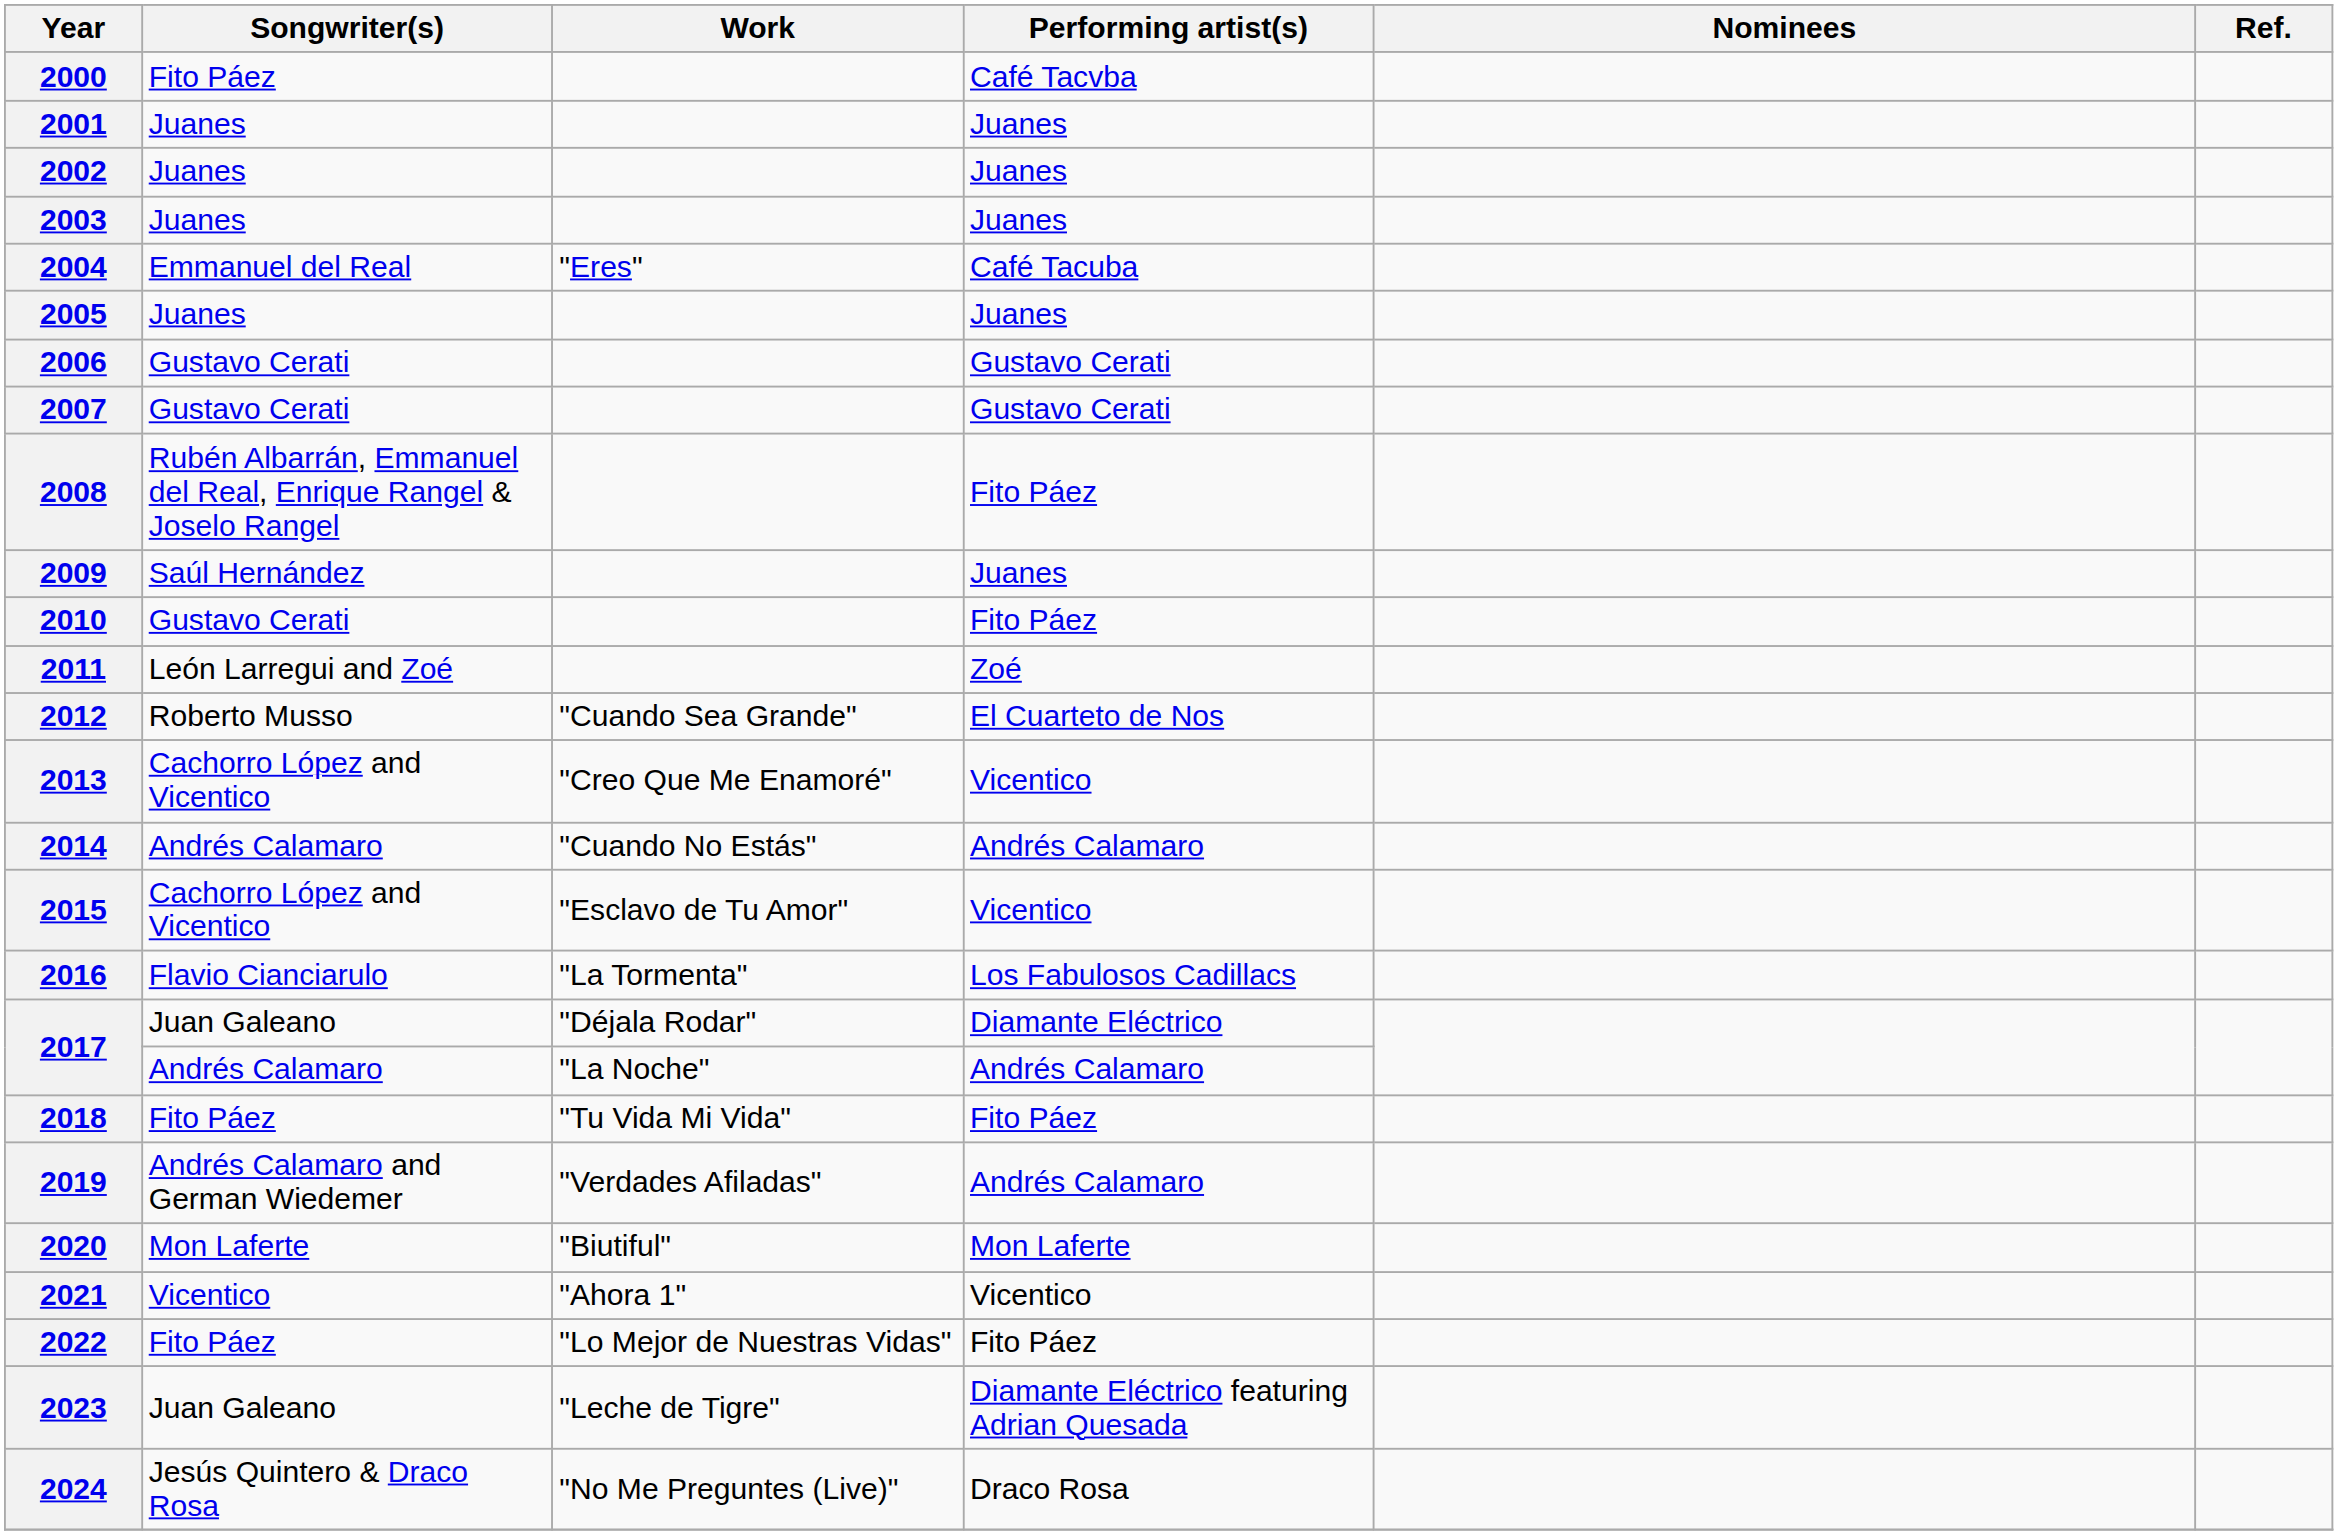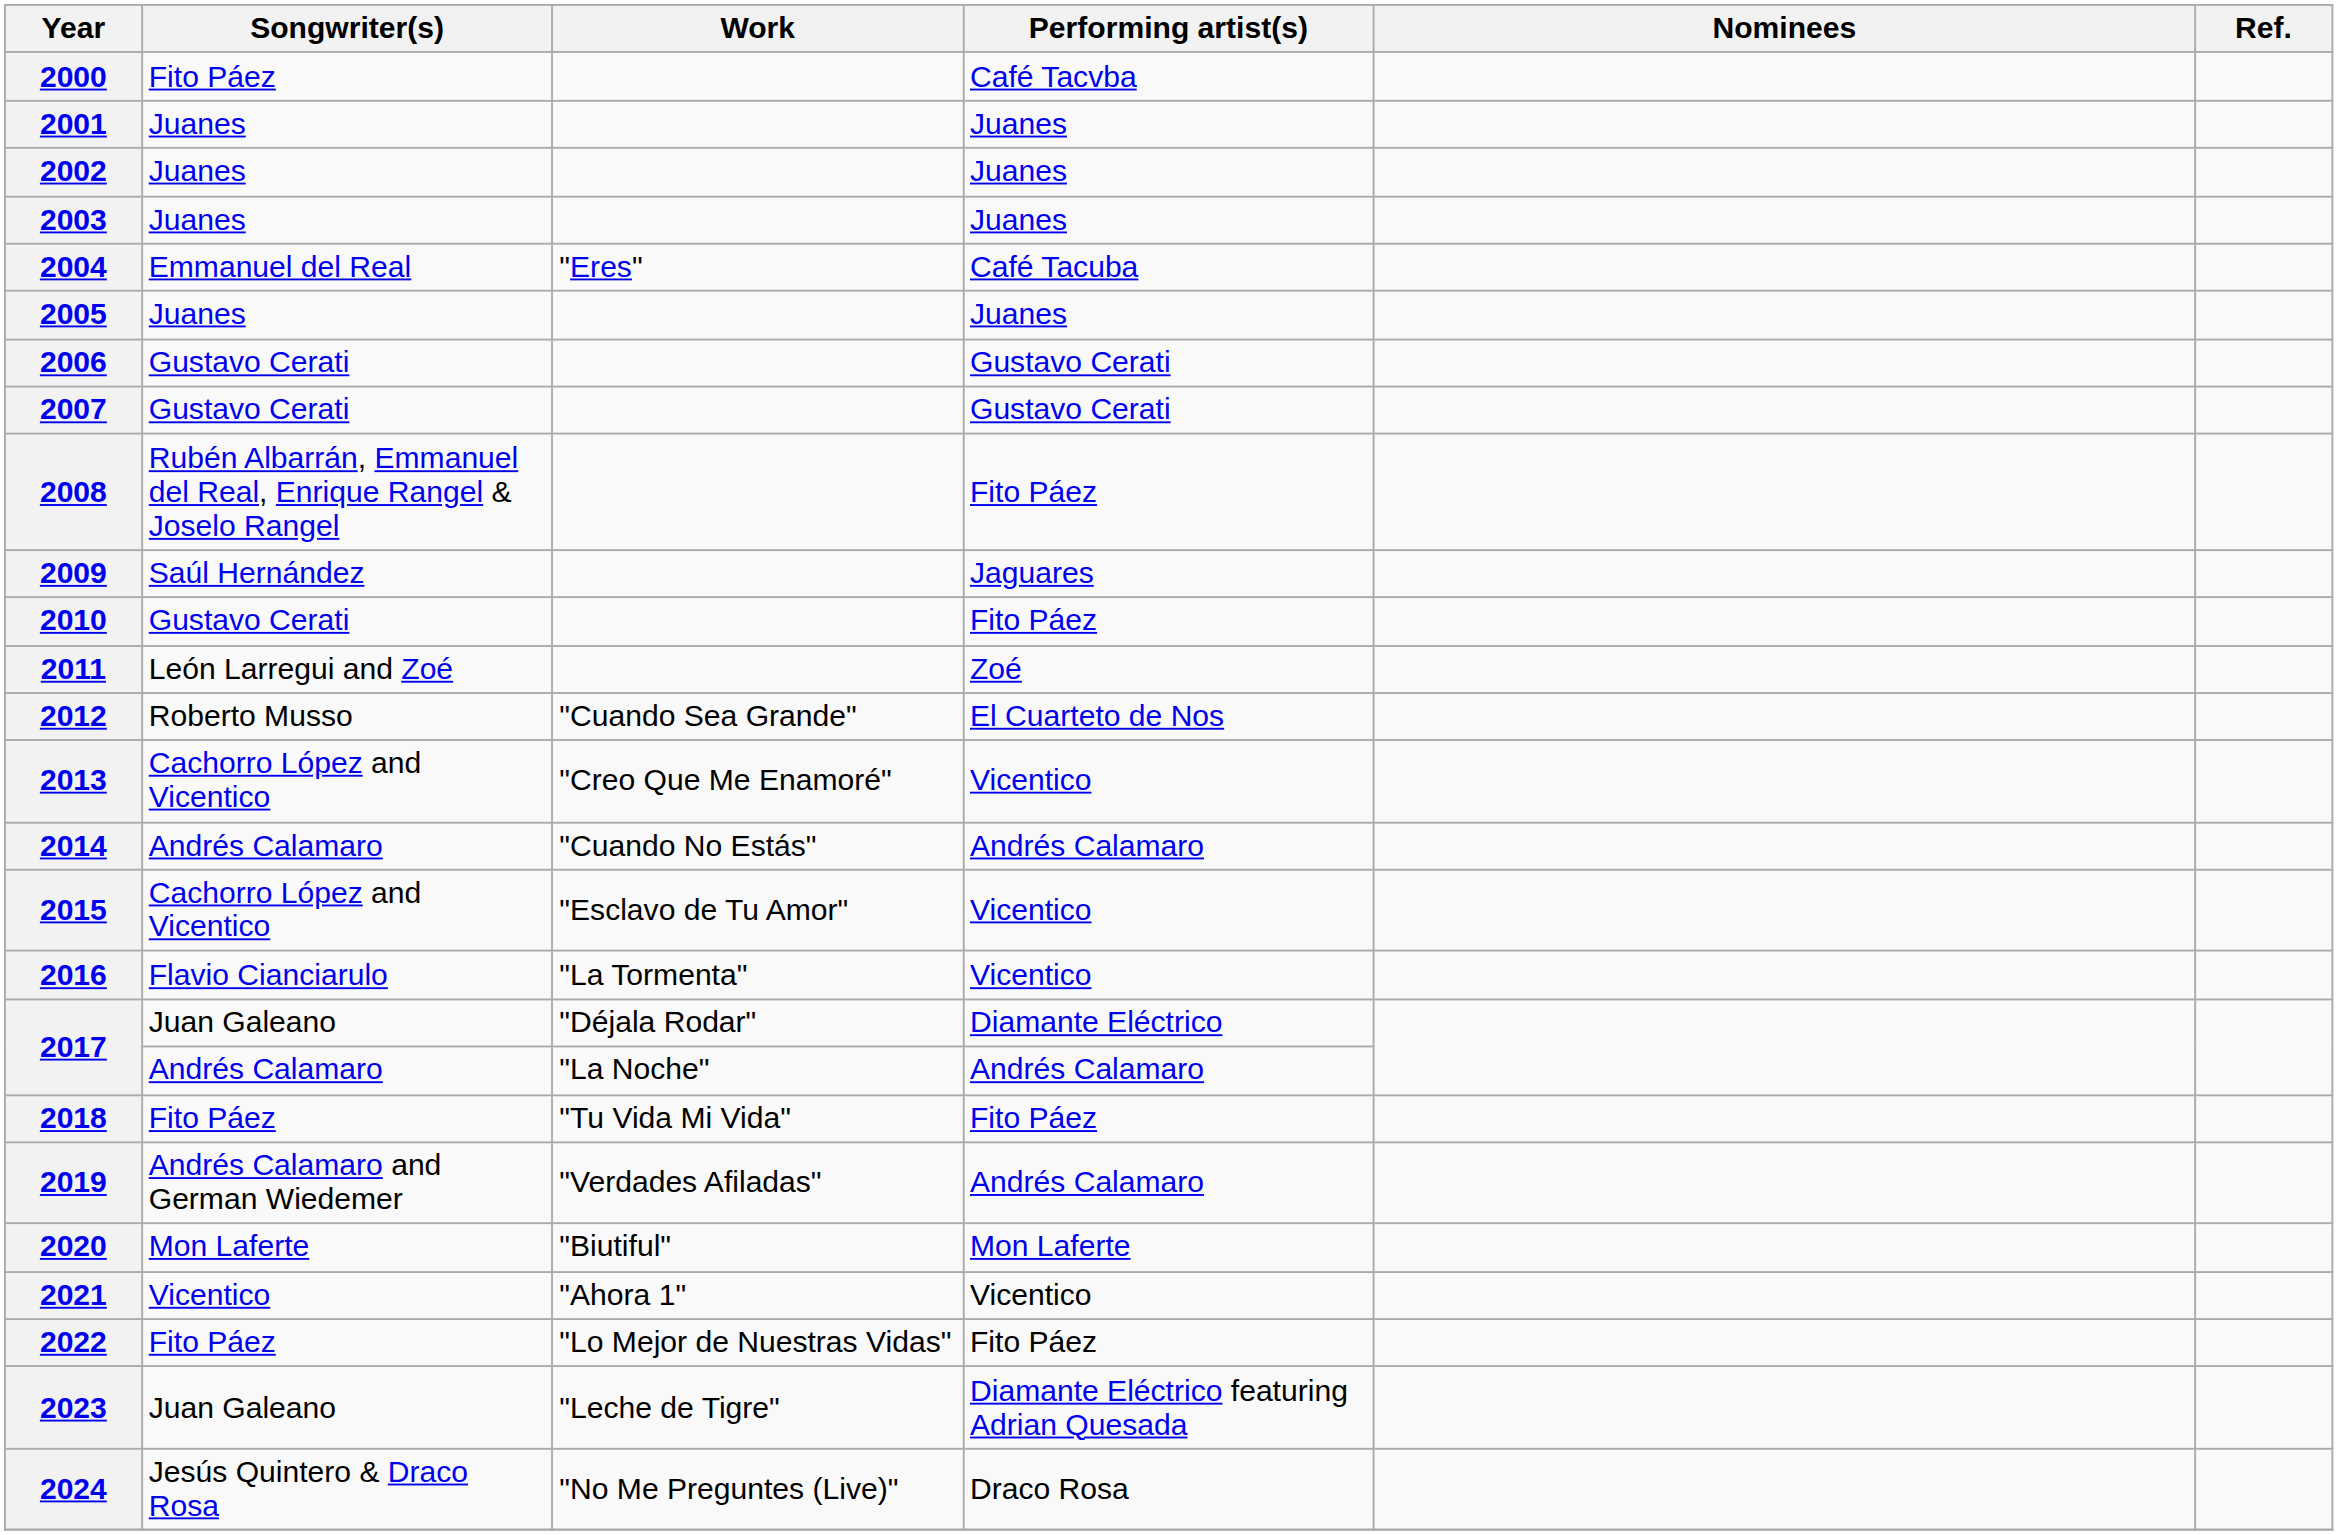 <table class="wikitable plainrowheaders sortable" style="width:98%">
 <tr>
 <th scope="col" width="5%">Year</th>
 <th scope="col" width="15%">Songwriter(s)</th>
 <th scope="col" width="15%">Work</th>
 <th scope="col" width="15%">Performing artist(s)</th>
 <th scope="col" class="unsortable" width="30%">Nominees</th>
 <th scope="col" class="unsortable" width="5%">Ref.</th>
 </tr>
 <tr>
 <th align="center"><a href='#'>2000</a></th>
 <td><a href='#'>Fito Páez</a></td>
 <td></td>
 <td><a href='#'>Café Tacvba</a></td>
 <td></td>
 <td style="text-align:center;"></td>
 </tr>
 <tr>
 <th align="center"><a href='#'>2001</a></th>
 <td><a href='#'>Juanes</a></td>
 <td></td>
 <td><a href='#'>Juanes</a></td>
 <td></td>
 <td style="text-align:center;"></td>
 </tr>
 <tr>
 <th align="center"><a href='#'>2002</a></th>
 <td><a href='#'>Juanes</a></td>
 <td></td>
 <td><a href='#'>Juanes</a></td>
 <td></td>
 <td style="text-align:center;"></td>
 </tr>
 <tr>
 <th align="center"><a href='#'>2003</a></th>
 <td><a href='#'>Juanes</a></td>
 <td></td>
 <td><a href='#'>Juanes</a></td>
 <td></td>
 <td style="text-align:center;"></td>
 </tr>
 <tr>
 <th align="center"><a href='#'>2004</a></th>
 <td><a href='#'>Emmanuel del Real</a></td>
 <td>"<a href='#'>Eres</a>"</td>
 <td><a href='#'>Café Tacuba</a></td>
 <td></td>
 <td style="text-align:center;"></td>
 </tr>
 <tr>
 <th align="center"><a href='#'>2005</a></th>
 <td><a href='#'>Juanes</a></td>
 <td></td>
 <td><a href='#'>Juanes</a></td>
 <td></td>
 <td style="text-align:center;"></td>
 </tr>
 <tr>
 <th align="center"><a href='#'>2006</a></th>
 <td><a href='#'>Gustavo Cerati</a></td>
 <td></td>
 <td><a href='#'>Gustavo Cerati</a></td>
 <td></td>
 <td style="text-align:center;"></td>
 </tr>
 <tr>
 <th align="center"><a href='#'>2007</a></th>
 <td><a href='#'>Gustavo Cerati</a></td>
 <td></td>
 <td><a href='#'>Gustavo Cerati</a></td>
 <td></td>
 <td style="text-align:center;"></td>
 </tr>
 <tr>
 <th align="center"><a href='#'>2008</a></th>
 <td><a href='#'>Rubén Albarrán</a>, <a href='#'>Emmanuel del Real</a>, <a href='#'>Enrique Rangel</a> & <a href='#'>Joselo Rangel</a></td>
 <td></td>
 <td><a href='#'>Fito Páez</a></td>
 <td></td>
 <td style="text-align:center;"></td>
 </tr>
 <tr>
 <th align="center"><a href='#'>2009</a></th>
 <td><a href='#'>Saúl Hernández</a></td>
 <td></td>
-<td><a href='#'>Juanes</a></td>
+<td><a href='#'>Jaguares</a></td>
 <td></td>
 <td style="text-align:center;"></td>
 </tr>
 <tr>
 <th align="center"><a href='#'>2010</a></th>
 <td><a href='#'>Gustavo Cerati</a></td>
 <td></td>
 <td><a href='#'>Fito Páez</a></td>
 <td></td>
 <td style="text-align:center;"></td>
 </tr>
 <tr>
 <th align="center"><a href='#'>2011</a></th>
 <td>León Larregui and <a href='#'>Zoé</a></td>
 <td></td>
 <td><a href='#'>Zoé</a></td>
 <td></td>
 <td style="text-align:center;"></td>
 </tr>
 <tr>
 <th align="center"><a href='#'>2012</a></th>
 <td>Roberto Musso</td>
 <td>"Cuando Sea Grande"</td>
 <td><a href='#'>El Cuarteto de Nos</a></td>
 <td></td>
 <td style="text-align:center;"></td>
 </tr>
 <tr>
 <th align="center"><a href='#'>2013</a></th>
 <td><a href='#'>Cachorro López</a> and <a href='#'>Vicentico</a></td>
 <td>"Creo Que Me Enamoré"</td>
 <td><a href='#'>Vicentico</a></td>
 <td></td>
 <td></td>
 </tr>
 <tr>
 <th align="center"><a href='#'>2014</a></th>
 <td><a href='#'>Andrés Calamaro</a></td>
 <td>"Cuando No Estás"</td>
 <td><a href='#'>Andrés Calamaro</a></td>
 <td></td>
 <td></td>
 </tr>
 <tr>
 <th align="center"><a href='#'>2015</a></th>
 <td><a href='#'>Cachorro López</a> and <a href='#'>Vicentico</a></td>
 <td>"Esclavo de Tu Amor"</td>
 <td><a href='#'>Vicentico</a></td>
 <td></td>
 <td></td>
 </tr>
 <tr>
 <th align="center"><a href='#'>2016</a></th>
 <td><a href='#'>Flavio Cianciarulo</a></td>
 <td>"La Tormenta"</td>
-<td><a href='#'>Los Fabulosos Cadillacs</a></td>
+<td><a href='#'>Vicentico</a></td>
 <td></td>
 <td></td>
 </tr>
 <tr>
 <th rowspan="2" align="center"><a href='#'>2017</a></th>
 <td>Juan Galeano</td>
 <td>"Déjala Rodar"</td>
 <td><a href='#'>Diamante Eléctrico</a></td>
 <td rowspan="2"></td>
 <td rowspan="2"></td>
 </tr>
 <tr>
 <td><a href='#'>Andrés Calamaro</a></td>
 <td>"La Noche"</td>
 <td><a href='#'>Andrés Calamaro</a></td>
 </tr>
 <tr>
 <th align="center"><a href='#'>2018</a></th>
 <td><a href='#'>Fito Páez</a></td>
 <td>"Tu Vida Mi Vida"</td>
 <td><a href='#'>Fito Páez</a></td>
 <td></td>
 <td></td>
 </tr>
 <tr>
 <th align="center"><a href='#'>2019</a></th>
 <td><a href='#'>Andrés Calamaro</a> and German Wiedemer</td>
 <td>"Verdades Afiladas"</td>
 <td><a href='#'>Andrés Calamaro</a></td>
 <td></td>
 <td></td>
 </tr>
 <tr>
 <th align="center"><a href='#'>2020</a></th>
 <td><a href='#'>Mon Laferte</a></td>
 <td>"Biutiful"</td>
 <td><a href='#'>Mon Laferte</a></td>
 <td></td>
 <td></td>
 </tr>
 <tr>
 <th align="center"><a href='#'>2021</a></th>
 <td><a href='#'>Vicentico</a></td>
 <td>"Ahora 1"</td>
 <td>Vicentico</td>
 <td></td>
 <td></td>
 </tr>
 <tr>
 <th style="text-align:center;" scope="row"><a href='#'><strong>2022</strong></a></th>
 <td><a href='#'>Fito Páez</a></td>
 <td>"Lo Mejor de Nuestras Vidas"</td>
 <td>Fito Páez</td>
 <td></td>
 <td></td>
 </tr>
 <tr>
 <th style="text-align:center;" scope="row"><a href='#'><strong>2023</strong></a></th>
 <td>Juan Galeano</td>
 <td>"Leche de Tigre"</td>
 <td><a href='#'>Diamante Eléctrico</a> featuring <a href='#'>Adrian Quesada</a></td>
 <td></td>
 <td style="text-align:center;"></td>
 </tr>
 <tr>
 <th style="text-align:center;" scope="row"><a href='#'><strong>2024</strong></a></th>
 <td>Jesús Quintero & <a href='#'>Draco Rosa</a></td>
 <td>"No Me Preguntes (Live)"</td>
 <td>Draco Rosa</td>
 <td></td>
 <td align="center"></td>
 </tr>
 <tr>
 </tr>
 </table>
